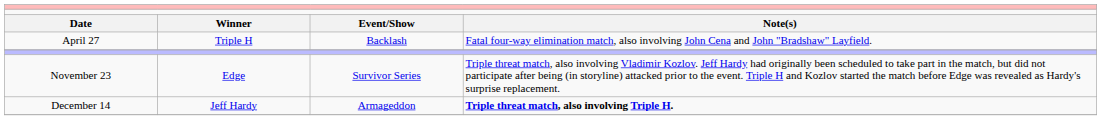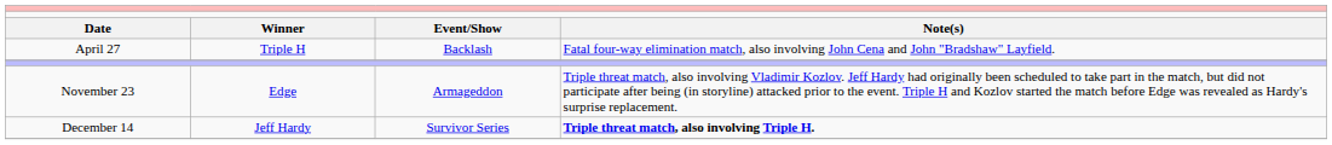 <table class="wikitable" style="text-align:center; width:100%;">
 <tr style="background:#FBB;">
 <td colspan="5"></td>
 </tr>
 <tr>
 <td colspan="5"><strong></strong></td>
 </tr>
 <tr>
 <th width=14%>Date</th>
 <th width=14%>Winner</th>
 <th width=14%>Event/Show</th>
 <th width=58%>Note(s)</th>
 </tr>
 <tr>
 <td>April 27</td>
 <td><a href='#'>Triple H</a></td>
 <td><a href='#'>Backlash</a></td>
 <td align=left><a href='#'>Fatal four-way elimination match</a>, also involving <a href='#'>John Cena</a> and <a href='#'>John "Bradshaw" Layfield</a>.</td>
 </tr>
 <tr>
 </tr>
 <tr style="background:#BBF;">
 <td colspan="5"></td>
 </tr>
 <tr>
 <td>November 23</td>
 <td><a href='#'>Edge</a></td>
-<td><a href='#'>Survivor Series</a></td>
+<td><a href='#'>Armageddon</a></td>
 <td align=left><a href='#'>Triple threat match</a>, also involving <a href='#'>Vladimir Kozlov</a>. <a href='#'>Jeff Hardy</a> had originally been scheduled to take part in the match, but did not participate after being (in storyline) attacked prior to the event. <a href='#'>Triple H</a> and Kozlov started the match before Edge was revealed as Hardy's surprise replacement.</td>
 </tr>
 <tr>
 <td>December 14</td>
 <td><a href='#'>Jeff Hardy</a></td>
-<td><a href='#'>Armageddon</a></td>
+<td><a href='#'>Survivor Series</a></td>
 <td align=left><strong><a href='#'>Triple threat match</a>, also involving <a href='#'>Triple H</a>.</strong></td>
 </tr>
 <tr>
 </tr>
 </table>
